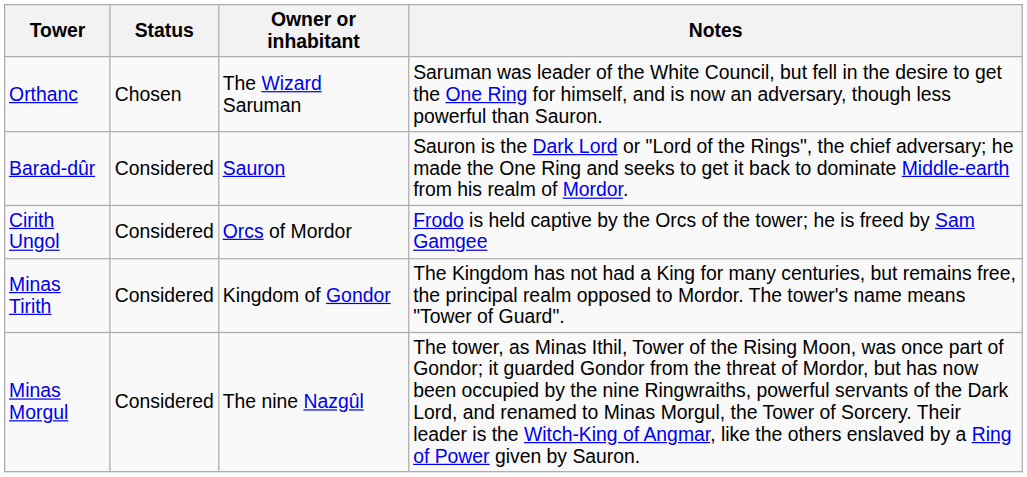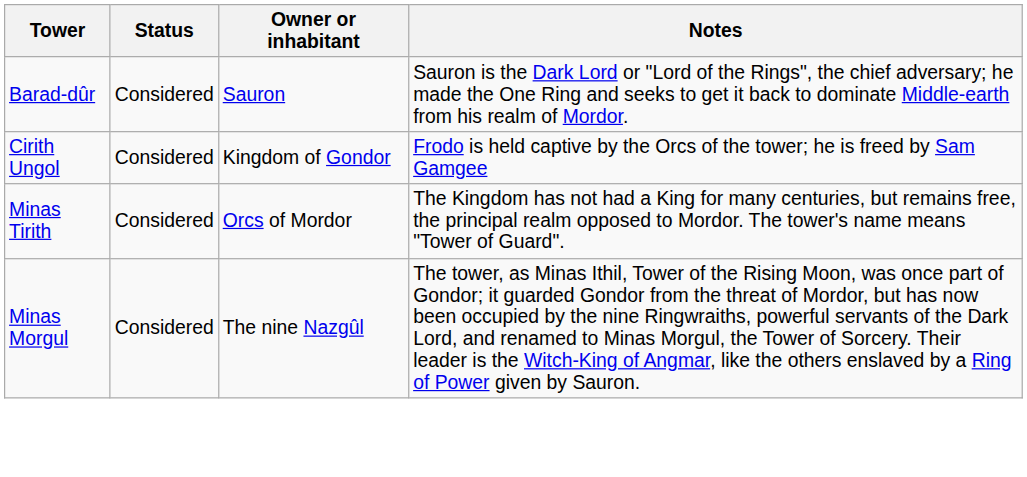 <table class="wikitable">
 <tr>
 <th style="width:  80px;">Tower</th>
 <th style="width:  80px;">Status</th>
 <th style="width: 150px;">Owner or inhabitant</th>
 <th style="width: 500px;">Notes</th>
-</tr>
-<tr>
-<td><a href='#'>Orthanc</a></td>
-<td>Chosen</td>
-<td>The <a href='#'>Wizard</a> Saruman</td>
-<td>Saruman was leader of the White Council, but fell in the desire to get the <a href='#'>One Ring</a> for himself, and is now an adversary, though less powerful than Sauron.</td>
 </tr>
 <tr>
 <td><a href='#'>Barad-dûr</a></td>
 <td>Considered</td>
 <td><a href='#'>Sauron</a></td>
 <td>Sauron is the <a href='#'>Dark Lord</a> or "Lord of the Rings", the chief adversary; he made the One Ring and seeks to get it back to dominate <a href='#'>Middle-earth</a> from his realm of <a href='#'>Mordor</a>.</td>
 </tr>
 <tr>
 <td><a href='#'>Cirith Ungol</a></td>
 <td>Considered</td>
-<td><a href='#'>Orcs</a> of Mordor</td>
+<td>Kingdom of <a href='#'>Gondor</a></td>
 <td><a href='#'>Frodo</a> is held captive by the Orcs of the tower; he is freed by <a href='#'>Sam Gamgee</a></td>
 </tr>
 <tr>
 <td><a href='#'>Minas Tirith</a></td>
 <td>Considered</td>
-<td>Kingdom of <a href='#'>Gondor</a></td>
+<td><a href='#'>Orcs</a> of Mordor</td>
 <td>The Kingdom has not had a King for many centuries, but remains free, the principal realm opposed to Mordor. The tower's name means "Tower of Guard".</td>
 </tr>
 <tr>
 <td><a href='#'>Minas Morgul</a></td>
 <td>Considered</td>
 <td>The nine <a href='#'>Nazgûl</a></td>
 <td>The tower, as Minas Ithil, Tower of the Rising Moon, was once part of Gondor; it guarded Gondor from the threat of Mordor, but has now been occupied by the nine Ringwraiths, powerful servants of the Dark Lord, and renamed to Minas Morgul, the Tower of Sorcery. Their leader is the <a href='#'>Witch-King of Angmar</a>, like the others enslaved by a <a href='#'>Ring of Power</a> given by Sauron.</td>
 </tr>
 </table>
